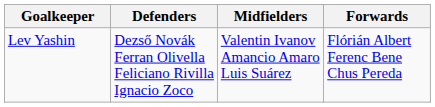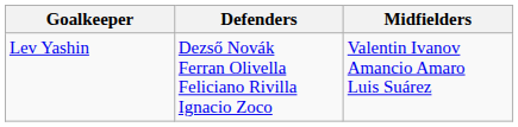 <table class="wikitable">
 <tr>
 <th style="width:25%;">Goalkeeper</th>
 <th style="width:25%;">Defenders</th>
 <th style="width:25%;">Midfielders</th>
-<th style="width:25%;">Forwards</th>
 </tr>
 <tr style="vertical-align:top;">
 <td> <a href='#'>Lev Yashin</a></td>
 <td> <a href='#'>Dezső Novák</a><br> <a href='#'>Ferran Olivella</a><br> <a href='#'>Feliciano Rivilla</a><br> <a href='#'>Ignacio Zoco</a></td>
 <td> <a href='#'>Valentin Ivanov</a><br> <a href='#'>Amancio Amaro</a><br> <a href='#'>Luis Suárez</a></td>
-<td> <a href='#'>Flórián Albert</a><br> <a href='#'>Ferenc Bene</a><br> <a href='#'>Chus Pereda</a></td>
 </tr>
 </table>
